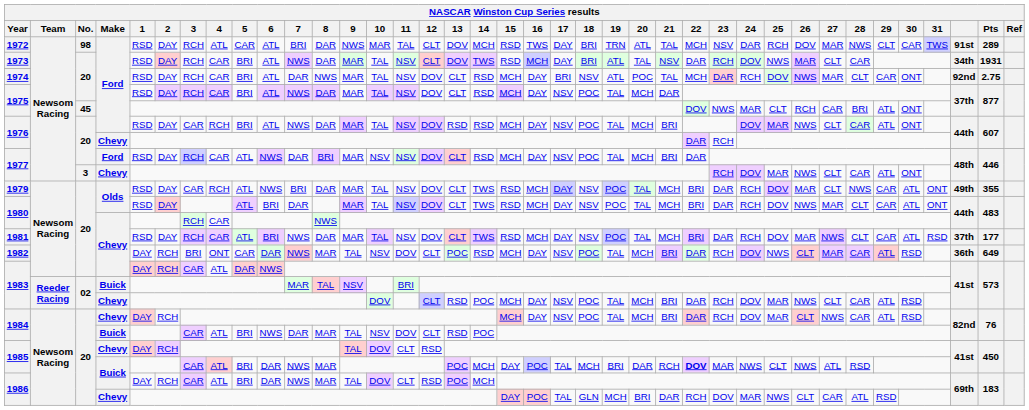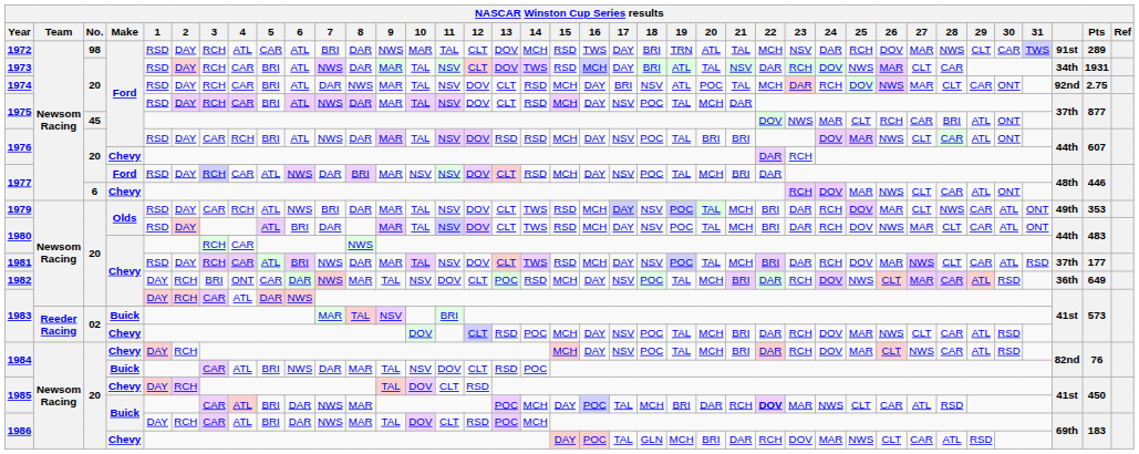 <table class="wikitable" style="text-align:center; font-size:75%">
 <tr>
 <th colspan=45><a href='#'>NASCAR</a> <a href='#'>Winston Cup Series</a> results</th>
 </tr>
 <tr>
 <th>Year</th>
 <th>Team</th>
 <th>No.</th>
 <th>Make</th>
 <th>1</th>
 <th>2</th>
 <th>3</th>
 <th>4</th>
 <th>5</th>
 <th>6</th>
 <th>7</th>
 <th>8</th>
 <th>9</th>
 <th>10</th>
 <th>11</th>
 <th>12</th>
 <th>13</th>
 <th>14</th>
 <th>15</th>
 <th>16</th>
 <th>17</th>
 <th>18</th>
 <th>19</th>
 <th>20</th>
 <th>21</th>
 <th>22</th>
 <th>23</th>
 <th>24</th>
 <th>25</th>
 <th>26</th>
 <th>27</th>
 <th>28</th>
 <th>29</th>
 <th>30</th>
 <th>31</th>
 <th></th>
 <th>Pts</th>
 <th>Ref</th>
 </tr>
 <tr>
 <th><a href='#'>1972</a></th>
 <th rowspan=9>Newsom Racing</th>
 <th>98</th>
 <th rowspan=6><a href='#'>Ford</a></th>
 <td><a href='#'>RSD</a></td>
 <td><a href='#'>DAY</a></td>
 <td><a href='#'>RCH</a></td>
 <td><a href='#'>ATL</a></td>
 <td><a href='#'>CAR</a></td>
 <td><a href='#'>ATL</a></td>
 <td><a href='#'>BRI</a></td>
 <td><a href='#'>DAR</a></td>
 <td><a href='#'>NWS</a></td>
 <td><a href='#'>MAR</a></td>
 <td><a href='#'>TAL</a></td>
 <td><a href='#'>CLT</a></td>
 <td><a href='#'>DOV</a></td>
 <td><a href='#'>MCH</a></td>
 <td><a href='#'>RSD</a></td>
 <td><a href='#'>TWS</a></td>
 <td><a href='#'>DAY</a></td>
 <td><a href='#'>BRI</a></td>
 <td><a href='#'>TRN</a></td>
 <td><a href='#'>ATL</a></td>
 <td><a href='#'>TAL</a></td>
 <td><a href='#'>MCH</a></td>
 <td><a href='#'>NSV</a></td>
 <td><a href='#'>DAR</a></td>
 <td><a href='#'>RCH</a></td>
 <td><a href='#'>DOV</a></td>
 <td><a href='#'>MAR</a></td>
 <td><a href='#'>NWS</a></td>
 <td><a href='#'>CLT</a></td>
 <td><a href='#'>CAR</a></td>
 <td style="background:#CFCFFF;"><a href='#'>TWS</a><br></td>
 <th>91st</th>
 <th>289</th>
 <th></th>
 </tr>
 <tr>
 <th><a href='#'>1973</a></th>
 <th rowspan=3>20</th>
 <td><a href='#'>RSD</a></td>
 <td style="background:#FFCFCF;"><a href='#'>DAY</a><br></td>
 <td><a href='#'>RCH</a></td>
 <td><a href='#'>CAR</a></td>
 <td><a href='#'>BRI</a></td>
 <td><a href='#'>ATL</a></td>
 <td style="background:#EFCFFF;"><a href='#'>NWS</a><br></td>
 <td><a href='#'>DAR</a></td>
 <td style="background:#DFFFDF;"><a href='#'>MAR</a><br></td>
 <td><a href='#'>TAL</a></td>
 <td style="background:#DFFFDF;"><a href='#'>NSV</a><br></td>
 <td style="background:#FFCFCF;"><a href='#'>CLT</a><br></td>
 <td style="background:#EFCFFF;"><a href='#'>DOV</a><br></td>
 <td style="background:#EFCFFF;"><a href='#'>TWS</a><br></td>
 <td><a href='#'>RSD</a></td>
 <td style="background:#CFCFFF;"><a href='#'>MCH</a><br></td>
 <td><a href='#'>DAY</a></td>
 <td style="background:#DFFFDF;"><a href='#'>BRI</a><br></td>
 <td style="background:#DFFFDF;"><a href='#'>ATL</a><br></td>
 <td><a href='#'>TAL</a></td>
 <td style="background:#DFFFDF;"><a href='#'>NSV</a><br></td>
 <td><a href='#'>DAR</a></td>
 <td style="background:#DFFFDF;"><a href='#'>RCH</a><br></td>
 <td style="background:#DFFFDF;"><a href='#'>DOV</a><br></td>
 <td><a href='#'>NWS</a></td>
 <td style="background:#EFCFFF;"><a href='#'>MAR</a><br></td>
 <td><a href='#'>CLT</a></td>
 <td><a href='#'>CAR</a></td>
 <td colspan=3></td>
 <th>34th</th>
 <th>1931</th>
 <th></th>
 </tr>
 <tr>
 <th><a href='#'>1974</a></th>
 <td><a href='#'>RSD</a></td>
 <td><a href='#'>DAY</a></td>
 <td><a href='#'>RCH</a></td>
 <td><a href='#'>CAR</a></td>
 <td><a href='#'>BRI</a></td>
 <td><a href='#'>ATL</a></td>
 <td><a href='#'>DAR</a></td>
 <td><a href='#'>NWS</a></td>
 <td><a href='#'>MAR</a></td>
 <td><a href='#'>TAL</a></td>
 <td><a href='#'>NSV</a></td>
 <td><a href='#'>DOV</a></td>
 <td><a href='#'>CLT</a></td>
 <td><a href='#'>RSD</a></td>
 <td><a href='#'>MCH</a></td>
 <td><a href='#'>DAY</a></td>
 <td><a href='#'>BRI</a></td>
 <td><a href='#'>NSV</a></td>
 <td><a href='#'>ATL</a></td>
 <td><a href='#'>POC</a></td>
 <td><a href='#'>TAL</a></td>
 <td><a href='#'>MCH</a></td>
 <td style="background:#FFCFCF;"><a href='#'>DAR</a><br></td>
 <td><a href='#'>RCH</a></td>
 <td style="background:#DFFFDF;"><a href='#'>DOV</a><br></td>
 <td style="background:#EFCFFF;"><a href='#'>NWS</a><br></td>
 <td><a href='#'>MAR</a></td>
 <td><a href='#'>CLT</a></td>
 <td><a href='#'>CAR</a></td>
 <td><a href='#'>ONT</a></td>
 <td></td>
 <th>92nd</th>
 <th>2.75</th>
 <th></th>
 </tr>
 <tr>
 <th rowspan=2><a href='#'>1975</a></th>
 <td><a href='#'>RSD</a></td>
 <td style="background:#EFCFFF;"><a href='#'>DAY</a><br></td>
 <td style="background:#EFCFFF;"><a href='#'>RCH</a><br></td>
 <td style="background:#EFCFFF;"><a href='#'>CAR</a><br></td>
 <td><a href='#'>BRI</a></td>
 <td style="background:#EFCFFF;"><a href='#'>ATL</a><br></td>
 <td style="background:#EFCFFF;"><a href='#'>NWS</a><br></td>
 <td style="background:#EFCFFF;"><a href='#'>DAR</a><br></td>
 <td><a href='#'>MAR</a></td>
 <td style="background:#EFCFFF;"><a href='#'>TAL</a><br></td>
 <td style="background:#EFCFFF;"><a href='#'>NSV</a><br></td>
 <td><a href='#'>DOV</a></td>
 <td><a href='#'>CLT</a></td>
 <td><a href='#'>RSD</a></td>
 <td style="background:#EFCFFF;"><a href='#'>MCH</a><br></td>
 <td><a href='#'>DAY</a></td>
 <td><a href='#'>NSV</a></td>
 <td><a href='#'>POC</a></td>
 <td><a href='#'>TAL</a></td>
 <td><a href='#'>MCH</a></td>
 <td><a href='#'>DAR</a></td>
 <td colspan=10></td>
 <th rowspan=2>37th</th>
 <th rowspan=2>877</th>
 <th rowspan=2></th>
 </tr>
 <tr>
 <th>45</th>
 <td colspan=21></td>
 <td style="background:#DFFFDF;"><a href='#'>DOV</a><br></td>
 <td><a href='#'>NWS</a></td>
 <td><a href='#'>MAR</a></td>
 <td><a href='#'>CLT</a></td>
 <td><a href='#'>RCH</a></td>
 <td><a href='#'>CAR</a></td>
 <td><a href='#'>BRI</a></td>
 <td><a href='#'>ATL</a></td>
 <td><a href='#'>ONT</a></td>
 <td></td>
 </tr>
 <tr>
 <th rowspan=2><a href='#'>1976</a></th>
 <th rowspan=3>20</th>
 <td><a href='#'>RSD</a></td>
 <td><a href='#'>DAY</a></td>
 <td><a href='#'>CAR</a></td>
 <td><a href='#'>RCH</a></td>
 <td><a href='#'>BRI</a></td>
 <td><a href='#'>ATL</a></td>
 <td><a href='#'>NWS</a></td>
 <td><a href='#'>DAR</a></td>
 <td style="background:#EFCFFF;"><a href='#'>MAR</a><br></td>
 <td><a href='#'>TAL</a></td>
 <td style="background:#EFCFFF;"><a href='#'>NSV</a><br></td>
 <td style="background:#EFCFFF;"><a href='#'>DOV</a><br></td>
 <td><a href='#'>RSD</a></td>
 <td><a href='#'>RSD</a></td>
 <td><a href='#'>MCH</a></td>
 <td><a href='#'>DAY</a></td>
 <td><a href='#'>NSV</a></td>
 <td><a href='#'>POC</a></td>
 <td><a href='#'>TAL</a></td>
-<td><a href='#'>MCH</a></td>
+<td><a href='#'>BRI</a></td>
 <td><a href='#'>BRI</a></td>
 <td colspan=2></td>
 <td style="background:#EFCFFF;"><a href='#'>DOV</a><br></td>
 <td style="background:#EFCFFF;"><a href='#'>MAR</a><br></td>
 <td><a href='#'>NWS</a></td>
 <td><a href='#'>CLT</a></td>
 <td style="background:#DFFFDF;"><a href='#'>CAR</a><br></td>
 <td><a href='#'>ATL</a></td>
 <td><a href='#'>ONT</a></td>
 <td></td>
 <th rowspan=2>44th</th>
 <th rowspan=2>607</th>
 <th rowspan=2></th>
 </tr>
 <tr>
 <th><a href='#'>Chevy</a></th>
 <td colspan=21></td>
 <td style="background:#EFCFFF;"><a href='#'>DAR</a><br></td>
 <td><a href='#'>RCH</a></td>
 <td colspan=8></td>
 </tr>
 <tr>
 <th rowspan=2><a href='#'>1977</a></th>
 <th><a href='#'>Ford</a></th>
 <td><a href='#'>RSD</a></td>
 <td><a href='#'>DAY</a></td>
 <td style="background:#CFCFFF;"><a href='#'>RCH</a><br></td>
 <td><a href='#'>CAR</a></td>
 <td><a href='#'>ATL</a></td>
 <td style="background:#EFCFFF;"><a href='#'>NWS</a><br></td>
 <td><a href='#'>DAR</a></td>
 <td style="background:#EFCFFF;"><a href='#'>BRI</a><br></td>
 <td><a href='#'>MAR</a></td>
 <td><a href='#'>NSV</a></td>
 <td style="background:#DFFFDF;"><a href='#'>NSV</a><br></td>
 <td style="background:#EFCFFF;"><a href='#'>DOV</a><br></td>
 <td style="background:#FFCFCF;"><a href='#'>CLT</a><br></td>
 <td><a href='#'>RSD</a></td>
 <td><a href='#'>MCH</a></td>
 <td><a href='#'>DAY</a></td>
 <td><a href='#'>NSV</a></td>
 <td><a href='#'>POC</a></td>
 <td><a href='#'>TAL</a></td>
 <td><a href='#'>MCH</a></td>
 <td><a href='#'>BRI</a></td>
 <td><a href='#'>DAR</a></td>
 <td colspan=9></td>
 <th rowspan=2>48th</th>
 <th rowspan=2>446</th>
 <th rowspan=2></th>
 </tr>
 <tr>
-<th>3</th>
+<th>6</th>
 <th><a href='#'>Chevy</a></th>
 <td colspan=22></td>
 <td style="background:#EFCFFF;"><a href='#'>RCH</a><br></td>
 <td style="background:#EFCFFF;"><a href='#'>DOV</a><br></td>
 <td><a href='#'>MAR</a></td>
 <td><a href='#'>NWS</a></td>
 <td><a href='#'>CLT</a></td>
 <td><a href='#'>CAR</a></td>
 <td><a href='#'>ATL</a></td>
 <td><a href='#'>ONT</a></td>
 <td></td>
 </tr>
 <tr>
 <th><a href='#'>1979</a></th>
 <th rowspan=6>Newsom Racing</th>
 <th rowspan=6>20</th>
 <th rowspan=2><a href='#'>Olds</a></th>
 <td><a href='#'>RSD</a></td>
 <td><a href='#'>DAY</a></td>
 <td><a href='#'>CAR</a></td>
 <td><a href='#'>RCH</a></td>
 <td><a href='#'>ATL</a></td>
 <td><a href='#'>NWS</a></td>
 <td><a href='#'>BRI</a></td>
 <td><a href='#'>DAR</a></td>
 <td><a href='#'>MAR</a></td>
 <td><a href='#'>TAL</a></td>
 <td><a href='#'>NSV</a></td>
 <td><a href='#'>DOV</a></td>
 <td><a href='#'>CLT</a></td>
 <td><a href='#'>TWS</a></td>
 <td><a href='#'>RSD</a></td>
 <td><a href='#'>MCH</a></td>
 <td style="background:#CFCFFF;"><a href='#'>DAY</a><br></td>
 <td><a href='#'>NSV</a></td>
 <td style="background:#CFCFFF;"><a href='#'>POC</a><br></td>
 <td style="background:#DFFFDF;"><a href='#'>TAL</a><br></td>
 <td><a href='#'>MCH</a></td>
 <td><a href='#'>BRI</a></td>
 <td><a href='#'>DAR</a></td>
 <td><a href='#'>RCH</a></td>
 <td style="background:#EFCFFF;"><a href='#'>DOV</a><br></td>
 <td><a href='#'>MAR</a></td>
 <td><a href='#'>CLT</a></td>
 <td><a href='#'>NWS</a></td>
 <td><a href='#'>CAR</a></td>
 <td><a href='#'>ATL</a></td>
 <td><a href='#'>ONT</a></td>
 <th>49th</th>
-<th>355</th>
+<th>353</th>
 <th></th>
 </tr>
 <tr>
 <th rowspan=2><a href='#'>1980</a></th>
 <td><a href='#'>RSD</a></td>
 <td style="background:#FFCFCF;"><a href='#'>DAY</a><br></td>
 <td colspan=2></td>
 <td style="background:#EFCFFF;"><a href='#'>ATL</a><br></td>
 <td><a href='#'>BRI</a></td>
 <td><a href='#'>DAR</a></td>
 <td></td>
 <td style="background:#EFCFFF;"><a href='#'>MAR</a><br></td>
 <td><a href='#'>TAL</a></td>
 <td style="background:#CFCFFF;"><a href='#'>NSV</a><br></td>
 <td style="background:#EFCFFF;"><a href='#'>DOV</a><br></td>
 <td><a href='#'>CLT</a></td>
 <td><a href='#'>TWS</a></td>
 <td><a href='#'>RSD</a></td>
 <td><a href='#'>MCH</a></td>
 <td><a href='#'>DAY</a></td>
 <td><a href='#'>NSV</a></td>
 <td><a href='#'>POC</a></td>
 <td><a href='#'>TAL</a></td>
 <td><a href='#'>MCH</a></td>
 <td><a href='#'>BRI</a></td>
 <td><a href='#'>DAR</a></td>
 <td><a href='#'>RCH</a></td>
 <td><a href='#'>DOV</a></td>
 <td><a href='#'>NWS</a></td>
 <td><a href='#'>MAR</a></td>
 <td><a href='#'>CLT</a></td>
 <td><a href='#'>CAR</a></td>
 <td><a href='#'>ATL</a></td>
 <td><a href='#'>ONT</a></td>
 <th rowspan=2>44th</th>
 <th rowspan=2>483</th>
 <th rowspan=2></th>
 </tr>
 <tr>
 <th rowspan=4><a href='#'>Chevy</a></th>
 <td colspan=2></td>
 <td style="background:#DFFFDF;"><a href='#'>RCH</a><br></td>
 <td><a href='#'>CAR</a></td>
 <td colspan=3></td>
 <td style="background:#DFFFDF;"><a href='#'>NWS</a><br></td>
 <td colspan=23></td>
 </tr>
 <tr>
 <th><a href='#'>1981</a></th>
 <td><a href='#'>RSD</a></td>
 <td><a href='#'>DAY</a></td>
 <td style="background:#EFCFFF;"><a href='#'>RCH</a><br></td>
 <td style="background:#EFCFFF;"><a href='#'>CAR</a><br></td>
 <td style="background:#DFFFDF;"><a href='#'>ATL</a><br></td>
 <td style="background:#EFCFFF;"><a href='#'>BRI</a><br></td>
 <td><a href='#'>NWS</a></td>
 <td><a href='#'>DAR</a></td>
 <td><a href='#'>MAR</a></td>
 <td style="background:#EFCFFF;"><a href='#'>TAL</a><br></td>
 <td><a href='#'>NSV</a></td>
 <td><a href='#'>DOV</a></td>
 <td style="background:#FFCFCF;"><a href='#'>CLT</a><br></td>
 <td style="background:#EFCFFF;"><a href='#'>TWS</a><br></td>
 <td><a href='#'>RSD</a></td>
 <td><a href='#'>MCH</a></td>
 <td><a href='#'>DAY</a></td>
 <td><a href='#'>NSV</a></td>
 <td style="background:#CFCFFF;"><a href='#'>POC</a><br></td>
 <td><a href='#'>TAL</a></td>
 <td><a href='#'>MCH</a></td>
 <td style="background:#EFCFFF;"><a href='#'>BRI</a><br></td>
 <td><a href='#'>DAR</a></td>
 <td><a href='#'>RCH</a></td>
 <td><a href='#'>DOV</a></td>
 <td><a href='#'>MAR</a></td>
 <td style="background:#EFCFFF;"><a href='#'>NWS</a><br></td>
 <td><a href='#'>CLT</a></td>
 <td><a href='#'>CAR</a></td>
 <td><a href='#'>ATL</a></td>
 <td><a href='#'>RSD</a></td>
 <th>37th</th>
 <th>177</th>
 <th></th>
 </tr>
 <tr>
 <th><a href='#'>1982</a></th>
 <td><a href='#'>DAY</a></td>
 <td><a href='#'>RCH</a></td>
 <td><a href='#'>BRI</a></td>
 <td><a href='#'>ONT</a></td>
 <td><a href='#'>CAR</a></td>
 <td style="background:#DFFFDF;"><a href='#'>DAR</a><br></td>
 <td style="background:#FFCFCF;"><a href='#'>NWS</a><br></td>
 <td><a href='#'>MAR</a></td>
 <td><a href='#'>TAL</a></td>
 <td><a href='#'>NSV</a></td>
 <td><a href='#'>DOV</a></td>
 <td><a href='#'>CLT</a></td>
 <td style="background:#DFFFDF;"><a href='#'>POC</a><br></td>
 <td><a href='#'>RSD</a></td>
 <td><a href='#'>MCH</a></td>
 <td><a href='#'>DAY</a></td>
 <td><a href='#'>NSV</a></td>
 <td style="background:#DFFFDF;"><a href='#'>POC</a><br></td>
 <td><a href='#'>TAL</a></td>
 <td><a href='#'>MCH</a></td>
 <td style="background:#EFCFFF;"><a href='#'>BRI</a><br></td>
 <td style="background:#DFFFDF;"><a href='#'>DAR</a><br></td>
 <td><a href='#'>RCH</a></td>
 <td style="background:#EFCFFF;"><a href='#'>DOV</a><br></td>
 <td><a href='#'>NWS</a></td>
 <td style="background:#FFCFCF;"><a href='#'>CLT</a><br></td>
 <td style="background:#EFCFFF;"><a href='#'>MAR</a><br></td>
 <td style="background:#EFCFFF;"><a href='#'>CAR</a><br></td>
 <td style="background:#FFCFCF;"><a href='#'>ATL</a><br></td>
 <td><a href='#'>RSD</a></td>
 <td></td>
 <th>36th</th>
 <th>649</th>
 <th></th>
 </tr>
 <tr>
 <th rowspan=3><a href='#'>1983</a></th>
 <td style="background:#FFCFCF;"><a href='#'>DAY</a><br></td>
 <td style="background:#FFCFCF;"><a href='#'>RCH</a><br></td>
 <td style="background:#EFCFFF;"><a href='#'>CAR</a><br></td>
 <td><a href='#'>ATL</a></td>
 <td style="background:#FFCFCF;"><a href='#'>DAR</a><br></td>
 <td style="background:#FFCFCF;"><a href='#'>NWS</a><br></td>
 <td colspan=25></td>
 <th rowspan=3>41st</th>
 <th rowspan=3>573</th>
 <th rowspan=3></th>
 </tr>
 <tr>
 <th rowspan=2><a href='#'>Reeder Racing</a></th>
 <th rowspan=2>02</th>
 <th><a href='#'>Buick</a></th>
 <td colspan=6></td>
 <td style="background:#DFFFDF;"><a href='#'>MAR</a><br></td>
 <td style="background:#FFCFCF;"><a href='#'>TAL</a><br></td>
 <td style="background:#EFCFFF;"><a href='#'>NSV</a><br></td>
 <td></td>
 <td style="background:#DFFFDF;"><a href='#'>BRI</a><br></td>
 <td colspan=20></td>
 </tr>
 <tr>
 <th><a href='#'>Chevy</a></th>
 <td colspan=9></td>
 <td style="background:#DFFFDF;"><a href='#'>DOV</a><br></td>
 <td></td>
 <td style="background:#CFCFFF;"><a href='#'>CLT</a><br></td>
 <td><a href='#'>RSD</a></td>
 <td><a href='#'>POC</a></td>
 <td><a href='#'>MCH</a></td>
 <td><a href='#'>DAY</a></td>
 <td><a href='#'>NSV</a></td>
 <td><a href='#'>POC</a></td>
 <td><a href='#'>TAL</a></td>
 <td><a href='#'>MCH</a></td>
 <td><a href='#'>BRI</a></td>
 <td><a href='#'>DAR</a></td>
 <td><a href='#'>RCH</a></td>
 <td><a href='#'>DOV</a></td>
 <td><a href='#'>MAR</a></td>
 <td><a href='#'>NWS</a></td>
 <td><a href='#'>CLT</a></td>
 <td><a href='#'>CAR</a></td>
 <td><a href='#'>ATL</a></td>
 <td><a href='#'>RSD</a></td>
 <td></td>
 </tr>
 <tr>
 <th rowspan=2><a href='#'>1984</a></th>
 <th rowspan=6>Newsom Racing</th>
 <th rowspan=6>20</th>
 <th><a href='#'>Chevy</a></th>
 <td style="background:#FFCFCF;"><a href='#'>DAY</a><br></td>
 <td><a href='#'>RCH</a></td>
 <td colspan=12></td>
 <td style="background:#FFCFCF;"><a href='#'>MCH</a><br></td>
 <td><a href='#'>DAY</a></td>
 <td><a href='#'>NSV</a></td>
 <td><a href='#'>POC</a></td>
 <td><a href='#'>TAL</a></td>
 <td><a href='#'>MCH</a></td>
 <td><a href='#'>BRI</a></td>
 <td style="background:#FFCFCF;"><a href='#'>DAR</a><br></td>
 <td><a href='#'>RCH</a></td>
 <td><a href='#'>DOV</a></td>
 <td><a href='#'>MAR</a></td>
 <td style="background:#FFCFCF;"><a href='#'>CLT</a><br></td>
 <td><a href='#'>NWS</a></td>
 <td><a href='#'>CAR</a></td>
 <td><a href='#'>ATL</a></td>
 <td><a href='#'>RSD</a></td>
 <td></td>
 <th rowspan=2>82nd</th>
 <th rowspan=2>76</th>
 <th rowspan=2></th>
 </tr>
 <tr>
 <th><a href='#'>Buick</a></th>
 <td colspan=2></td>
 <td style="background:#EFCFFF;"><a href='#'>CAR</a><br></td>
 <td><a href='#'>ATL</a></td>
 <td><a href='#'>BRI</a></td>
 <td><a href='#'>NWS</a></td>
 <td><a href='#'>DAR</a></td>
 <td><a href='#'>MAR</a></td>
 <td><a href='#'>TAL</a></td>
 <td><a href='#'>NSV</a></td>
 <td><a href='#'>DOV</a></td>
 <td><a href='#'>CLT</a></td>
 <td><a href='#'>RSD</a></td>
 <td><a href='#'>POC</a></td>
 <td colspan=17></td>
 </tr>
 <tr>
 <th rowspan=2><a href='#'>1985</a></th>
 <th><a href='#'>Chevy</a></th>
 <td style="background:#FFCFCF;"><a href='#'>DAY</a><br></td>
 <td style="background:#EFCFFF;"><a href='#'>RCH</a><br></td>
 <td colspan=6></td>
 <td style="background:#FFCFCF;"><a href='#'>TAL</a><br></td>
 <td style="background:#EFCFFF;"><a href='#'>DOV</a><br></td>
 <td><a href='#'>CLT</a></td>
 <td><a href='#'>RSD</a></td>
 <td colspan=19></td>
 <th rowspan=2>41st</th>
 <th rowspan=2>450</th>
 <th rowspan=2></th>
 </tr>
 <tr>
 <th rowspan=2><a href='#'>Buick</a></th>
 <td colspan=2></td>
 <td style="background:#EFCFFF;"><a href='#'>CAR</a><br></td>
 <td style="background:#FFCFCF;"><a href='#'>ATL</a><br></td>
 <td><a href='#'>BRI</a></td>
 <td><a href='#'>DAR</a></td>
 <td><a href='#'>NWS</a></td>
 <td><a href='#'>MAR</a></td>
 <td colspan=4></td>
 <td style="background:#EFCFFF;"><a href='#'>POC</a><br></td>
 <td><a href='#'>MCH</a></td>
 <td><a href='#'>DAY</a></td>
 <td style="background:#CFCFFF;"><a href='#'>POC</a><br></td>
 <td><a href='#'>TAL</a></td>
 <td><a href='#'>MCH</a></td>
 <td><a href='#'>BRI</a></td>
 <td><a href='#'>DAR</a></td>
 <td><a href='#'>RCH</a></td>
 <td style="background:#EFCFFF;"><strong><a href='#'>DOV</a><br></strong></td>
 <td><a href='#'>MAR</a></td>
 <td><a href='#'>NWS</a></td>
 <td><a href='#'>CLT</a></td>
-<td><a href='#'>NWS</a></td>
+<td><a href='#'>CAR</a></td>
 <td><a href='#'>ATL</a></td>
 <td><a href='#'>RSD</a></td>
 <td colspan=3></td>
 </tr>
 <tr>
 <th rowspan=2><a href='#'>1986</a></th>
 <td><a href='#'>DAY</a></td>
 <td><a href='#'>RCH</a></td>
 <td style="background:#EFCFFF;"><a href='#'>CAR</a><br></td>
 <td><a href='#'>ATL</a></td>
 <td><a href='#'>BRI</a></td>
 <td><a href='#'>DAR</a></td>
 <td><a href='#'>NWS</a></td>
 <td><a href='#'>MAR</a></td>
 <td><a href='#'>TAL</a></td>
 <td style="background:#EFCFFF;"><a href='#'>DOV</a><br></td>
 <td><a href='#'>CLT</a></td>
 <td><a href='#'>RSD</a></td>
 <td style="background:#EFCFFF;"><a href='#'>POC</a><br></td>
 <td><a href='#'>MCH</a></td>
 <td colspan=17></td>
 <th rowspan=2>69th</th>
 <th rowspan=2>183</th>
 <th rowspan=2></th>
 </tr>
 <tr>
 <th><a href='#'>Chevy</a></th>
 <td colspan=14></td>
 <td style="background:#FFCFCF;"><a href='#'>DAY</a><br></td>
 <td style="background:#FFCFCF;"><a href='#'>POC</a><br></td>
 <td><a href='#'>TAL</a></td>
 <td><a href='#'>GLN</a></td>
 <td><a href='#'>MCH</a></td>
 <td><a href='#'>BRI</a></td>
 <td><a href='#'>DAR</a></td>
 <td><a href='#'>RCH</a></td>
 <td><a href='#'>DOV</a></td>
 <td><a href='#'>MAR</a></td>
 <td><a href='#'>NWS</a></td>
 <td><a href='#'>CLT</a></td>
 <td><a href='#'>CAR</a></td>
 <td><a href='#'>ATL</a></td>
 <td><a href='#'>RSD</a></td>
 <td colspan=2></td>
 </tr>
 </table>
